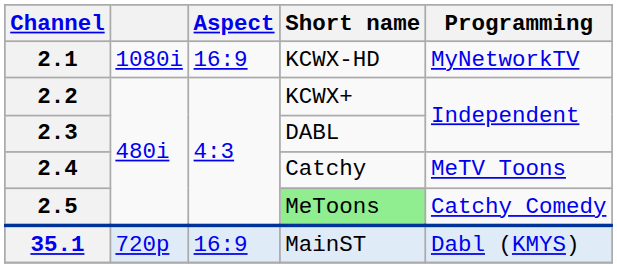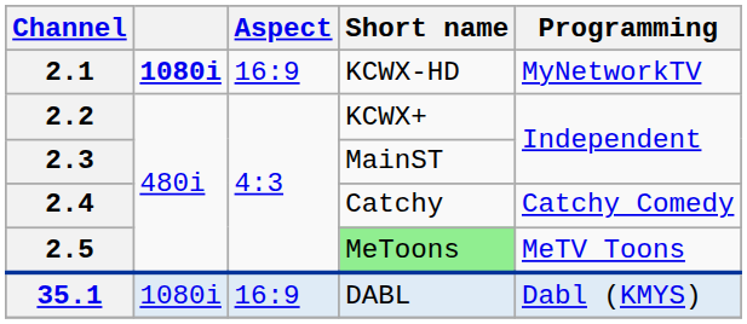 <table class="wikitable">
 <tr>
 <th scope="col"><a href='#'>Channel</a></th>
 <th scope="col"></th>
 <th scope="col"><a href='#'>Aspect</a></th>
 <th scope="col">Short name</th>
 <th scope="col">Programming</th>
 </tr>
 <tr>
 <th scope="row">2.1</th>
-<td><a href='#'>1080i</a></td>
+<td><strong><a href='#'>1080i</a></strong></td>
 <td><a href='#'>16:9</a></td>
 <td>KCWX-HD</td>
 <td><a href='#'>MyNetworkTV</a></td>
 </tr>
 <tr>
 <th scope="row">2.2</th>
 <td rowspan=4><a href='#'>480i</a></td>
 <td rowspan=4><a href='#'>4:3</a></td>
 <td>KCWX+</td>
 <td rowspan=2><a href='#'>Independent</a></td>
 </tr>
 <tr>
 <th scope="row">2.3</th>
-<td>DABL</td>
+<td>MainST</td>
 </tr>
 <tr>
 <th scope="row">2.4</th>
 <td>Catchy</td>
-<td><a href='#'>MeTV Toons</a></td>
+<td><a href='#'>Catchy Comedy</a></td>
 </tr>
 <tr>
 <th scope= "row">2.5</th>
 <td style="background: lightgreen;">MeToons</td>
-<td><a href='#'>Catchy Comedy</a></td>
+<td><a href='#'>MeTV Toons</a></td>
 </tr>
 <tr style="background-color:#DFEBF6; border-top: 2px solid #003399;">
 <th scope="row"><a href='#'>35.1</a></th>
-<td><a href='#'>720p</a></td>
+<td><a href='#'>1080i</a></td>
 <td><a href='#'>16:9</a></td>
-<td>MainST</td>
+<td>DABL</td>
 <td><a href='#'>Dabl</a> (<a href='#'>KMYS</a>)</td>
 </tr>
 <tr style="background-color:#DFEBF6">
 </tr>
 </table>
